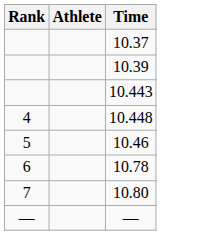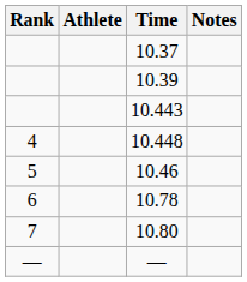 <table class="wikitable sortable" style="text-align:center">
 <tr>
 <th>Rank</th>
 <th>Athlete</th>
 <th>Time</th>
+<th>Notes</th>
 </tr>
 <tr>
 <td></td>
 <td align=left></td>
 <td>10.37</td>
+<td></td>
 </tr>
 <tr>
 <td></td>
 <td align=left></td>
 <td>10.39</td>
+<td></td>
 </tr>
 <tr>
 <td></td>
 <td align=left></td>
 <td>10.443</td>
+<td></td>
 </tr>
 <tr>
 <td>4</td>
 <td align=left></td>
 <td>10.448</td>
+<td></td>
 </tr>
 <tr>
 <td>5</td>
 <td align=left></td>
 <td>10.46</td>
+<td></td>
 </tr>
 <tr>
 <td>6</td>
 <td align=left></td>
 <td>10.78</td>
+<td></td>
 </tr>
 <tr>
 <td>7</td>
 <td align="left"></td>
 <td>10.80</td>
+<td></td>
 </tr>
 <tr>
 <td>—</td>
 <td align="left"></td>
 <td>—</td>
+<td></td>
 </tr>
 </table>
